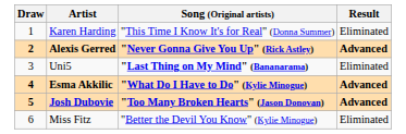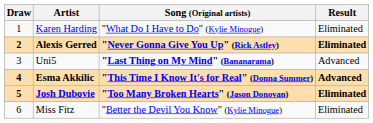 <table class="sortable wikitable" style="margin: 1em auto 1em auto">
 <tr>
 <th>Draw</th>
 <th>Artist</th>
 <th>Song <small>(Original artists)</small></th>
 <th>Result</th>
 </tr>
 <tr>
 <td align="center">1</td>
 <td align="left"><a href='#'>Karen Harding</a></td>
-<td align="left">"<a href='#'>This Time I Know It's for Real</a>" <small>(<a href='#'>Donna Summer</a>)</small></td>
+<td align="left">"<a href='#'>What Do I Have to Do</a>" <small>(<a href='#'>Kylie Minogue</a>)</small></td>
 <td align="left">Eliminated</td>
 </tr>
 <tr style="font-weight:bold; background:#ffdead;">
 <td align="center">2</td>
 <td align="left">Alexis Gerred</td>
 <td align="left">"<a href='#'>Never Gonna Give You Up</a>" <small>(<a href='#'>Rick Astley</a>)</small></td>
-<td align="left">Advanced</td>
+<td align="left">Eliminated</td>
 </tr>
 <tr>
 <td align="center">3</td>
 <td align="left">Uni5</td>
 <td align="left"><strong>"<a href='#'>Last Thing on My Mind</a>" <small>(<a href='#'>Bananarama</a>)</small></strong></td>
-<td align="left">Eliminated</td>
+<td align="left">Advanced</td>
 </tr>
 <tr style="font-weight:bold; background:#ffdead;">
 <td align="center">4</td>
 <td align="left">Esma Akkilic</td>
-<td align="left">"<a href='#'>What Do I Have to Do</a>" <small>(<a href='#'>Kylie Minogue</a>)</small></td>
+<td align="left">"<a href='#'>This Time I Know It's for Real</a>" <small>(<a href='#'>Donna Summer</a>)</small></td>
 <td align="left">Advanced</td>
 </tr>
 <tr style="font-weight:bold; background:#ffdead;">
 <td align="center">5</td>
 <td align="left"><a href='#'>Josh Dubovie</a></td>
 <td align="left">"<a href='#'>Too Many Broken Hearts</a>" <small>(<a href='#'>Jason Donovan</a>)</small></td>
-<td align="left">Advanced</td>
+<td align="left">Eliminated</td>
 </tr>
 <tr>
 <td align="center">6</td>
 <td align="left">Miss Fitz</td>
 <td align="left">"<a href='#'>Better the Devil You Know</a>" <small>(<a href='#'>Kylie Minogue</a>)</small></td>
 <td align="left">Eliminated</td>
 </tr>
 </table>
